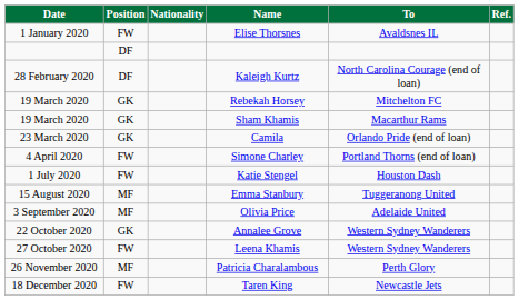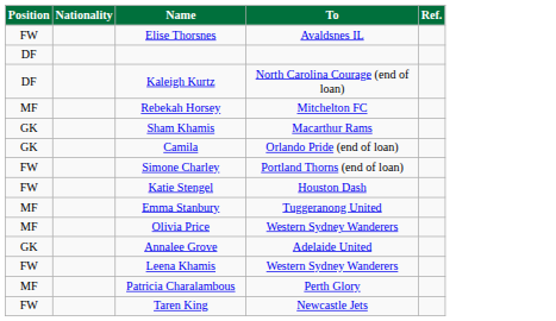 <table class="wikitable" style="text-align:center; font-size:90%; ">
 <tr>
-<th style="background:#00703C; color:#FFFFFF; width:120px;">Date</th>
 <th style="background:#00703C; color:#FFFFFF; width:50px;">Position</th>
 <th style="background:#00703C; color:#FFFFFF; width:50px;">Nationality</th>
 <th style="background:#00703C; color:#FFFFFF; width:150px;">Name</th>
 <th style="background:#00703C; color:#FFFFFF; width:200px;">To</th>
 <th style="background:#00703C; color:#FFFFFF; width:25px;">Ref.</th>
 </tr>
 <tr>
-<td>1 January 2020</td>
 <td>FW</td>
 <td></td>
 <td><a href='#'>Elise Thorsnes</a></td>
 <td> <a href='#'>Avaldsnes IL</a></td>
 <td></td>
 </tr>
 <tr>
-<td></td>
 <td>DF</td>
 <td></td>
 <td></td>
 <td></td>
 <td></td>
 </tr>
 <tr>
-<td>28 February 2020</td>
 <td>DF</td>
 <td></td>
 <td><a href='#'>Kaleigh Kurtz</a></td>
 <td><a href='#'>North Carolina Courage</a> (end of loan)</td>
 <td></td>
 </tr>
 <tr>
-<td>19 March 2020</td>
-<td>GK</td>
+<td>MF</td>
 <td></td>
 <td><a href='#'>Rebekah Horsey</a></td>
 <td><a href='#'>Mitchelton FC</a></td>
 <td></td>
 </tr>
 <tr>
-<td>19 March 2020</td>
 <td>GK</td>
 <td></td>
 <td><a href='#'>Sham Khamis</a></td>
 <td><a href='#'>Macarthur Rams</a></td>
 <td></td>
 </tr>
 <tr>
-<td>23 March 2020</td>
 <td>GK</td>
 <td></td>
 <td><a href='#'>Camila</a></td>
 <td><a href='#'>Orlando Pride</a> (end of loan)</td>
 <td></td>
 </tr>
 <tr>
-<td>4 April 2020</td>
 <td>FW</td>
 <td></td>
 <td><a href='#'>Simone Charley</a></td>
 <td><a href='#'>Portland Thorns</a> (end of loan)</td>
 <td></td>
 </tr>
 <tr>
-<td>1 July 2020</td>
 <td>FW</td>
 <td></td>
 <td><a href='#'>Katie Stengel</a></td>
 <td><a href='#'>Houston Dash</a></td>
 <td></td>
 </tr>
 <tr>
-<td>15 August 2020</td>
 <td>MF</td>
 <td></td>
 <td><a href='#'>Emma Stanbury</a></td>
 <td><a href='#'>Tuggeranong United</a></td>
 <td></td>
 </tr>
 <tr>
-<td>3 September 2020</td>
 <td>MF</td>
 <td></td>
 <td><a href='#'>Olivia Price</a></td>
+<td><a href='#'>Western Sydney Wanderers</a></td>
+<td></td>
+</tr>
+<tr>
+<td>GK</td>
+<td></td>
+<td><a href='#'>Annalee Grove</a></td>
 <td><a href='#'>Adelaide United</a></td>
 <td></td>
 </tr>
 <tr>
-<td>22 October 2020</td>
-<td>GK</td>
-<td></td>
-<td><a href='#'>Annalee Grove</a></td>
-<td><a href='#'>Western Sydney Wanderers</a></td>
-<td></td>
-</tr>
-<tr>
-<td>27 October 2020</td>
 <td>FW</td>
 <td></td>
 <td><a href='#'>Leena Khamis</a></td>
 <td><a href='#'>Western Sydney Wanderers</a></td>
 <td></td>
 </tr>
 <tr>
-<td>26 November 2020</td>
 <td>MF</td>
 <td></td>
 <td><a href='#'>Patricia Charalambous</a></td>
 <td><a href='#'>Perth Glory</a></td>
 <td></td>
 </tr>
 <tr>
-<td>18 December 2020</td>
 <td>FW</td>
 <td></td>
 <td><a href='#'>Taren King</a></td>
 <td><a href='#'>Newcastle Jets</a></td>
 <td></td>
 </tr>
 </table>
